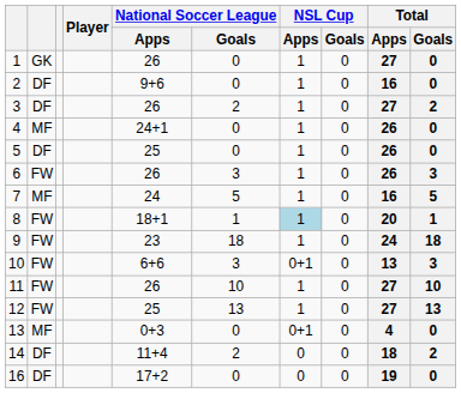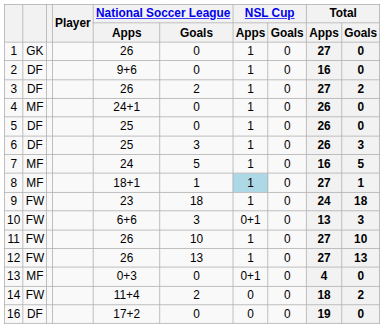 <table class="wikitable sortable" style="text-align:center">
 <tr>
 <th rowspan="2"></th>
 <th rowspan="2"></th>
 <th rowspan="2"></th>
 <th rowspan="2">Player</th>
 <th colspan="2"><a href='#'>National Soccer League</a></th>
 <th colspan="2"><a href='#'>NSL Cup</a></th>
 <th colspan="2">Total</th>
 </tr>
 <tr>
 <th>Apps</th>
 <th>Goals</th>
 <th>Apps</th>
 <th>Goals</th>
 <th>Apps</th>
 <th>Goals</th>
 </tr>
 <tr>
 <td>1</td>
 <td>GK</td>
 <td></td>
 <td align="left"><br></td>
 <td>26</td>
 <td>0<br></td>
 <td>1</td>
 <td>0<br></td>
 <th>27</th>
 <th>0</th>
 </tr>
 <tr>
 <td>2</td>
 <td>DF</td>
 <td></td>
 <td align="left"><br></td>
 <td>9+6</td>
 <td>0<br></td>
 <td>1</td>
 <td>0<br></td>
 <th>16</th>
 <th>0</th>
 </tr>
 <tr>
 <td>3</td>
 <td>DF</td>
 <td></td>
 <td align="left"><br></td>
 <td>26</td>
 <td>2<br></td>
 <td>1</td>
 <td>0<br></td>
 <th>27</th>
 <th>2</th>
 </tr>
 <tr>
 <td>4</td>
 <td>MF</td>
 <td></td>
 <td align="left"><br></td>
 <td>24+1</td>
 <td>0<br></td>
 <td>1</td>
 <td>0<br></td>
 <th>26</th>
 <th>0</th>
 </tr>
 <tr>
 <td>5</td>
 <td>DF</td>
 <td></td>
 <td align="left"><br></td>
 <td>25</td>
 <td>0<br></td>
 <td>1</td>
 <td>0<br></td>
 <th>26</th>
 <th>0</th>
 </tr>
 <tr>
 <td>6</td>
-<td>FW</td>
+<td>DF</td>
 <td></td>
 <td align="left"><br></td>
-<td>26</td>
+<td>25</td>
 <td>3<br></td>
 <td>1</td>
 <td>0<br></td>
 <th>26</th>
 <th>3</th>
 </tr>
 <tr>
 <td>7</td>
 <td>MF</td>
 <td></td>
 <td align="left"><br></td>
 <td>24</td>
 <td>5<br></td>
 <td>1</td>
 <td>0<br></td>
 <th>16</th>
 <th>5</th>
 </tr>
 <tr>
 <td>8</td>
-<td>FW</td>
+<td>MF</td>
 <td></td>
 <td align="left"><br></td>
 <td>18+1</td>
 <td>1<br></td>
 <td style="background: lightblue;">1</td>
 <td>0<br></td>
-<th>20</th>
+<th>27</th>
 <th>1</th>
 </tr>
 <tr>
 <td>9</td>
 <td>FW</td>
 <td></td>
 <td align="left"><br></td>
 <td>23</td>
 <td>18<br></td>
 <td>1</td>
 <td>0<br></td>
 <th>24</th>
 <th>18</th>
 </tr>
 <tr>
 <td>10</td>
 <td>FW</td>
 <td></td>
 <td align="left"><br></td>
 <td>6+6</td>
 <td>3<br></td>
 <td>0+1</td>
 <td>0<br></td>
 <th>13</th>
 <th>3</th>
 </tr>
 <tr>
 <td>11</td>
 <td>FW</td>
 <td></td>
 <td align="left"><br></td>
 <td>26</td>
 <td>10<br></td>
 <td>1</td>
 <td>0<br></td>
 <th>27</th>
 <th>10</th>
 </tr>
 <tr>
 <td>12</td>
 <td>FW</td>
 <td></td>
 <td align="left"><br></td>
-<td>25</td>
+<td>26</td>
 <td>13<br></td>
 <td>1</td>
 <td>0<br></td>
 <th>27</th>
 <th>13</th>
 </tr>
 <tr>
 <td>13</td>
 <td>MF</td>
 <td></td>
 <td align="left"><br></td>
 <td>0+3</td>
 <td>0<br></td>
 <td>0+1</td>
 <td>0<br></td>
 <th>4</th>
 <th>0</th>
 </tr>
 <tr>
 <td>14</td>
-<td>DF</td>
+<td>FW</td>
 <td></td>
 <td align="left"><br></td>
 <td>11+4</td>
 <td>2<br></td>
 <td>0</td>
 <td>0<br></td>
 <th>18</th>
 <th>2</th>
 </tr>
 <tr>
 <td>16</td>
 <td>DF</td>
 <td></td>
 <td align="left"><br></td>
 <td>17+2</td>
 <td>0<br></td>
 <td>0</td>
 <td>0<br></td>
 <th>19</th>
 <th>0</th>
 </tr>
 </table>
